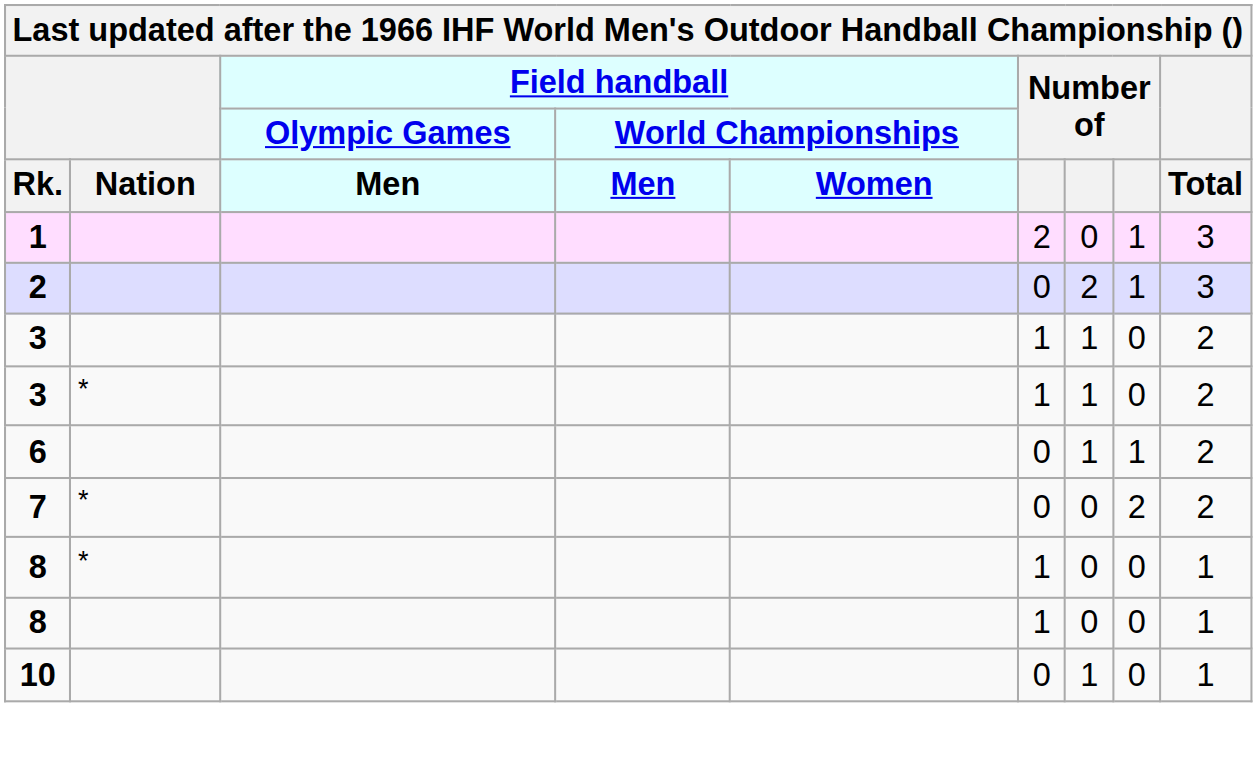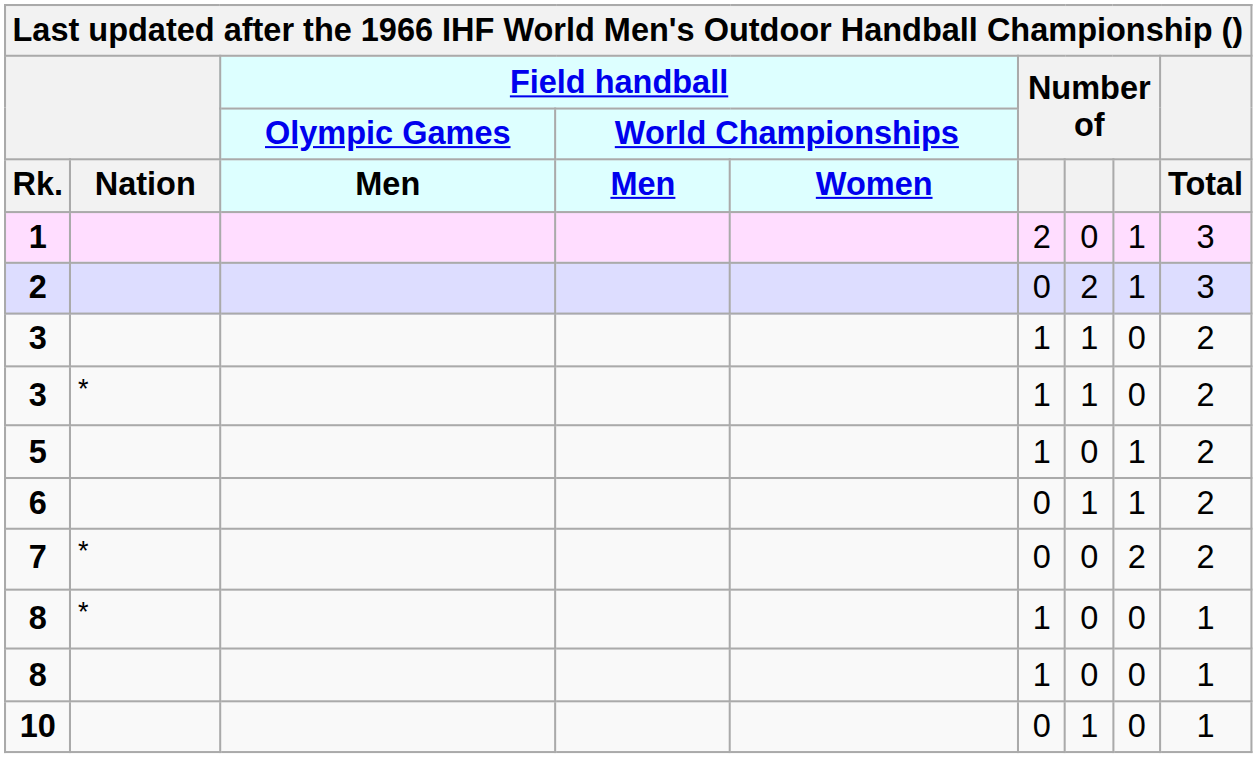 <table class="wikitable" style="margin-top: 0em; text-align: center; font-size: 100%;">
 <tr>
 <th colspan="9">Last updated after the 1966 IHF World Men's Outdoor Handball Championship ()</th>
 </tr>
 <tr>
 <th rowspan="2" colspan="2"></th>
 <th colspan="3" style="background: #dff;"><a href='#'>Field handball</a></th>
 <th rowspan="2" colspan="3">Number of</th>
 <th rowspan="2"></th>
 </tr>
 <tr>
 <th style="background: #dff;"><a href='#'>Olympic Games</a></th>
 <th colspan="2" style="background: #dff;"><a href='#'>World Championships</a></th>
 </tr>
 <tr>
 <th style="width: 1em;">Rk.</th>
 <th>Nation</th>
 <th style="background: #dff;">Men</th>
 <th style="background: #dff;"><a href='#'>Men</a></th>
 <th style="background: #dff;"><a href='#'>Women</a></th>
 <th style="width: 1em;"></th>
 <th style="width: 1em;"></th>
 <th style="width: 1em;"></th>
 <th style="width: 1em;">Total</th>
 </tr>
 <tr style="background: #fdf;">
 <td><strong>1</strong></td>
 <td style="text-align: left;"></td>
 <td></td>
 <td></td>
 <td></td>
 <td>2</td>
 <td>0</td>
 <td>1</td>
 <td>3</td>
 </tr>
 <tr style="background: #ddf;">
 <td><strong>2</strong></td>
 <td style="text-align: left;"></td>
 <td></td>
 <td></td>
 <td></td>
 <td>0</td>
 <td>2</td>
 <td>1</td>
 <td>3</td>
 </tr>
 <tr>
 <td><strong>3</strong></td>
 <td style="text-align: left;"></td>
 <td></td>
 <td></td>
 <td></td>
 <td>1</td>
 <td>1</td>
 <td>0</td>
 <td>2</td>
 </tr>
 <tr>
 <td><strong>3</strong></td>
 <td style="text-align: left;"><em></em><sup>*</sup></td>
 <td></td>
 <td></td>
 <td></td>
 <td>1</td>
 <td>1</td>
 <td>0</td>
 <td>2</td>
 </tr>
 <tr>
+<td><strong>5</strong></td>
+<td style="text-align: left;"></td>
+<td></td>
+<td></td>
+<td></td>
+<td>1</td>
+<td>0</td>
+<td>1</td>
+<td>2</td>
+</tr>
+<tr>
 <td><strong>6</strong></td>
 <td style="text-align: left;"></td>
 <td></td>
 <td></td>
 <td></td>
 <td>0</td>
 <td>1</td>
 <td>1</td>
 <td>2</td>
 </tr>
 <tr>
 <td><strong>7</strong></td>
 <td style="text-align: left;"><em></em><sup>*</sup></td>
 <td></td>
 <td></td>
 <td></td>
 <td>0</td>
 <td>0</td>
 <td>2</td>
 <td>2</td>
 </tr>
 <tr>
 <td><strong>8</strong></td>
 <td style="text-align: left;"><em></em><sup>*</sup></td>
 <td></td>
 <td></td>
 <td></td>
 <td>1</td>
 <td>0</td>
 <td>0</td>
 <td>1</td>
 </tr>
 <tr>
 <td><strong>8</strong></td>
 <td style="text-align: left;"></td>
 <td></td>
 <td></td>
 <td></td>
 <td>1</td>
 <td>0</td>
 <td>0</td>
 <td>1</td>
 </tr>
 <tr>
 <td><strong>10</strong></td>
 <td style="text-align: left;"></td>
 <td></td>
 <td></td>
 <td></td>
 <td>0</td>
 <td>1</td>
 <td>0</td>
 <td>1</td>
 </tr>
 </table>
